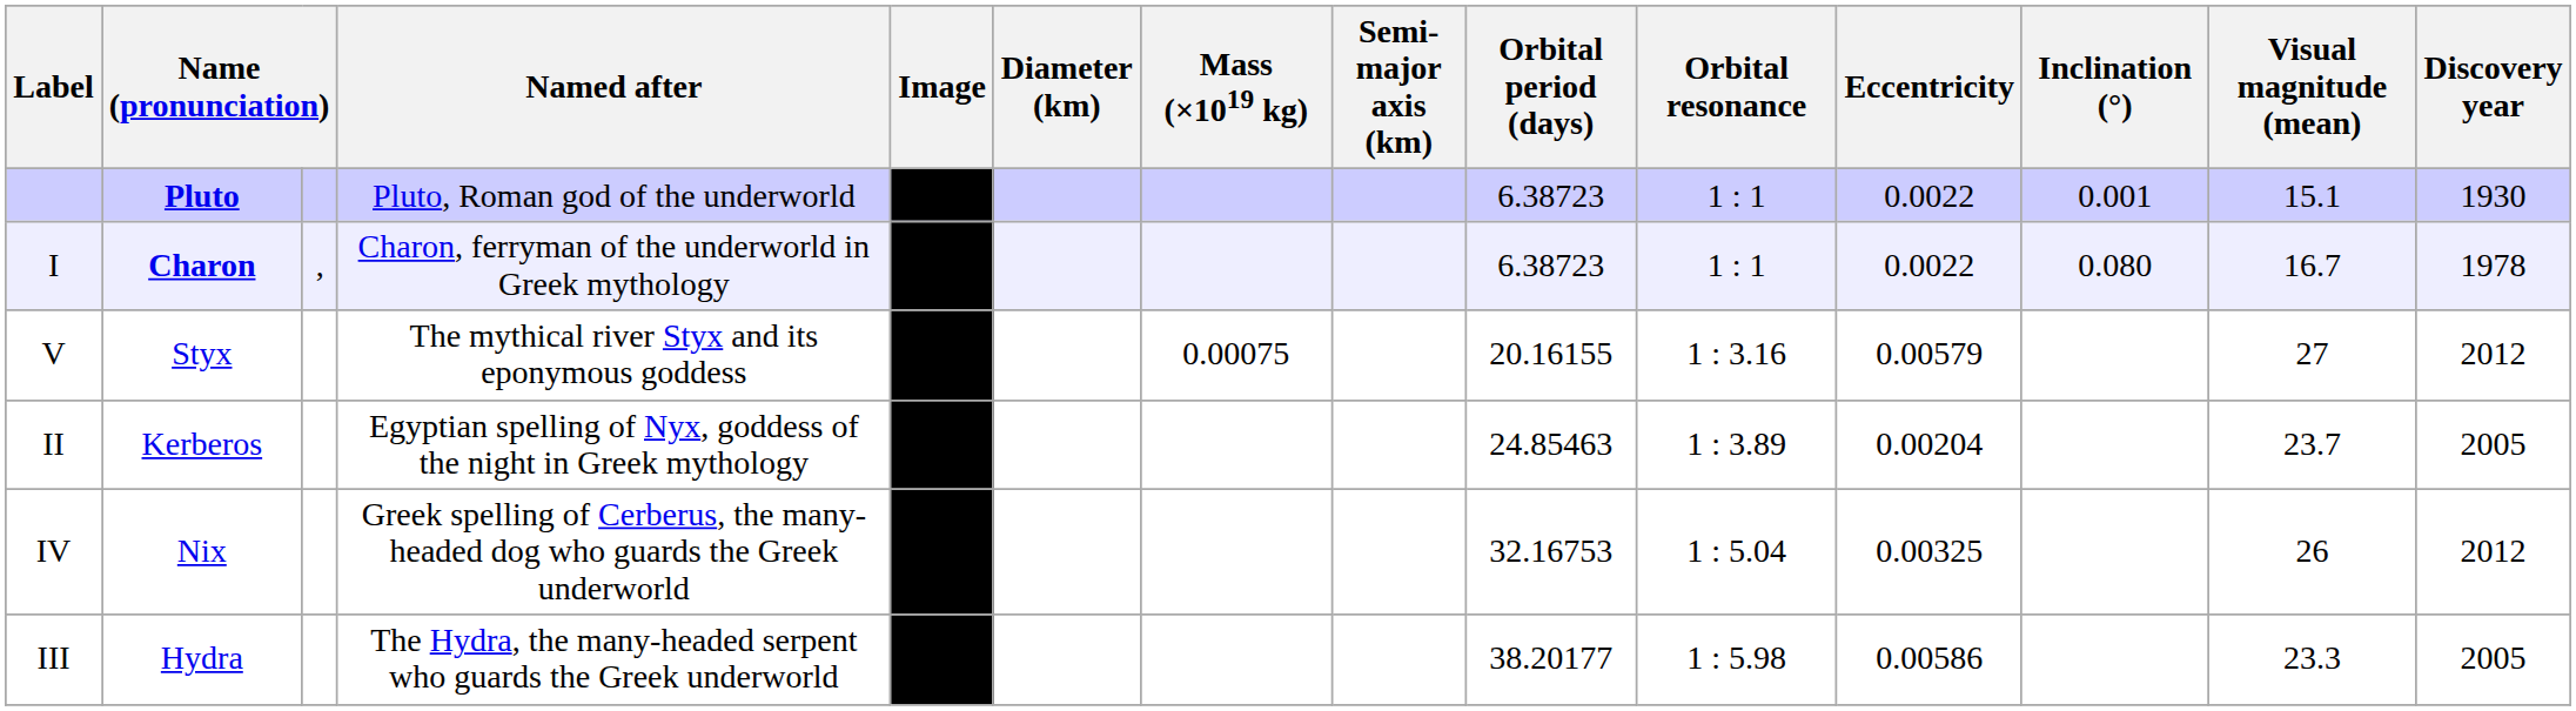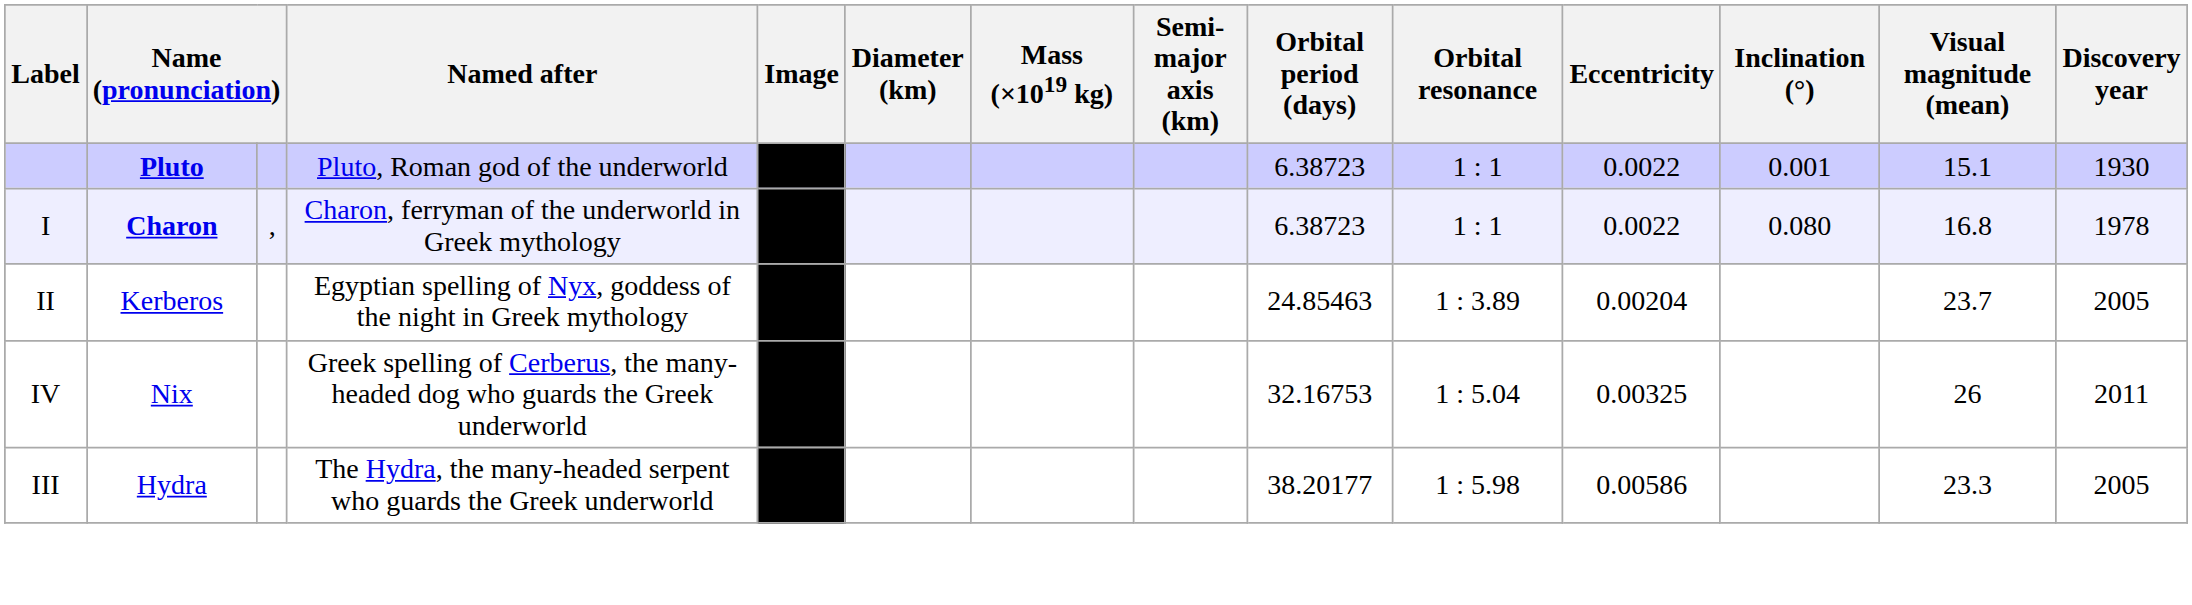 <table class="wikitable sortable sticky-table-row1 sticky-table-col1">
 <tr>
 <th>Label <br></th>
 <th class="unsortable" colspan="2">Name <br> (<a href='#'>pronunciation</a>)</th>
 <th class="unsortable">Named after</th>
 <th class="unsortable">Image</th>
 <th>Diameter<br>(km)</th>
 <th>Mass (×10<sup>19</sup> kg)</th>
 <th>Semi-major<br>axis (km)</th>
 <th>Orbital period<br>(days)</th>
 <th>Orbital resonance<br></th>
 <th>Eccentricity</th>
 <th>Inclination (°)<br></th>
 <th>Visual<br>magnitude (mean)</th>
 <th>Discovery<br>year</th>
 </tr>
 <tr style="text-align: center; background: #ccf;">
 <td></td>
 <td><strong><a href='#'>Pluto</a></strong></td>
 <td></td>
 <td><a href='#'>Pluto</a>, Roman god of the underworld</td>
 <td style="background:black"></td>
 <td></td>
 <td></td>
 <td></td>
 <td>6.38723</td>
 <td>1 : 1</td>
 <td>0.0022</td>
 <td>0.001</td>
 <td>15.1</td>
 <td>1930</td>
 </tr>
 <tr style="text-align: center; background: #eef;">
 <td>I</td>
 <td><strong><a href='#'>Charon</a></strong></td>
 <td>,<br></td>
 <td><a href='#'>Charon</a>, ferryman of the underworld in Greek mythology</td>
 <td style="background: black;"></td>
 <td></td>
 <td></td>
 <td></td>
 <td>6.38723</td>
 <td>1 : 1</td>
 <td>0.0022</td>
 <td>0.080</td>
-<td>16.7</td>
+<td>16.8</td>
 <td>1978</td>
-</tr>
-<tr style="text-align: center; background: #fff;">
-<td>V</td>
-<td><a href='#'>Styx</a></td>
-<td></td>
-<td>The mythical river <a href='#'>Styx</a> and its eponymous goddess</td>
-<td style="background: black;"></td>
-<td></td>
-<td>0.00075</td>
-<td></td>
-<td>20.16155</td>
-<td>1 : 3.16</td>
-<td>0.00579</td>
-<td></td>
-<td>27</td>
-<td>2012</td>
 </tr>
 <tr style="text-align: center; background: #fff;">
 <td>II</td>
 <td><a href='#'>Kerberos</a></td>
 <td></td>
 <td>Egyptian spelling of <a href='#'>Nyx</a>, goddess of the night in Greek mythology</td>
 <td style="background: black;"></td>
 <td></td>
 <td></td>
 <td></td>
 <td>24.85463</td>
 <td>1 : 3.89</td>
 <td>0.00204</td>
 <td></td>
 <td>23.7</td>
 <td>2005</td>
 </tr>
 <tr style="text-align: center; background: #fff;">
 <td>IV</td>
 <td><a href='#'>Nix</a></td>
 <td></td>
 <td>Greek spelling of <a href='#'>Cerberus</a>, the many-headed dog who guards the Greek underworld</td>
 <td style="background: black;"></td>
 <td></td>
 <td></td>
 <td></td>
 <td>32.16753</td>
 <td>1 : 5.04</td>
 <td>0.00325</td>
 <td></td>
 <td>26</td>
-<td>2012</td>
+<td>2011</td>
 </tr>
 <tr style="text-align: center; background: #fff;">
 <td>III</td>
 <td><a href='#'>Hydra</a></td>
 <td></td>
 <td>The <a href='#'>Hydra</a>, the many-headed serpent who guards the Greek underworld</td>
 <td style="background: black;"></td>
 <td></td>
 <td></td>
 <td></td>
 <td>38.20177</td>
 <td>1 : 5.98</td>
 <td>0.00586</td>
 <td></td>
 <td>23.3</td>
 <td>2005</td>
 </tr>
 </table>
